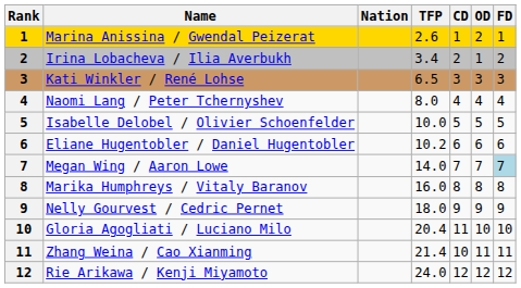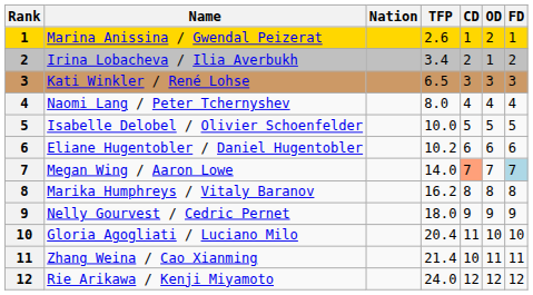 <table class="wikitable">
 <tr>
 <th>Rank</th>
 <th>Name</th>
 <th>Nation</th>
 <th>TFP</th>
 <th>CD</th>
 <th>OD</th>
 <th>FD</th>
 </tr>
 <tr bgcolor="gold">
 <td align="center"><strong>1</strong></td>
 <td><a href='#'>Marina Anissina</a> / <a href='#'>Gwendal Peizerat</a></td>
 <td></td>
 <td>2.6</td>
 <td>1</td>
 <td>2</td>
 <td>1</td>
 </tr>
 <tr bgcolor="silver">
 <td align="center"><strong>2</strong></td>
 <td><a href='#'>Irina Lobacheva</a> / <a href='#'>Ilia Averbukh</a></td>
 <td></td>
 <td>3.4</td>
 <td>2</td>
 <td>1</td>
 <td>2</td>
 </tr>
 <tr bgcolor="cc9966">
 <td align="center"><strong>3</strong></td>
 <td><a href='#'>Kati Winkler</a> / <a href='#'>René Lohse</a></td>
 <td></td>
 <td>6.5</td>
 <td>3</td>
 <td>3</td>
 <td>3</td>
 </tr>
 <tr>
 <th>4</th>
 <td><a href='#'>Naomi Lang</a> / <a href='#'>Peter Tchernyshev</a></td>
 <td></td>
 <td>8.0</td>
 <td>4</td>
 <td>4</td>
 <td>4</td>
 </tr>
 <tr>
 <th>5</th>
 <td><a href='#'>Isabelle Delobel</a> / <a href='#'>Olivier Schoenfelder</a></td>
 <td></td>
 <td>10.0</td>
 <td>5</td>
 <td>5</td>
 <td>5</td>
 </tr>
 <tr>
 <th>6</th>
 <td><a href='#'>Eliane Hugentobler</a> / <a href='#'>Daniel Hugentobler</a></td>
 <td></td>
 <td>10.2</td>
 <td>6</td>
 <td>6</td>
 <td>6</td>
 </tr>
 <tr>
 <th>7</th>
 <td><a href='#'>Megan Wing</a> / <a href='#'>Aaron Lowe</a></td>
 <td></td>
 <td>14.0</td>
-<td>7</td>
+<td style="background: lightsalmon;">7</td>
 <td>7</td>
 <td style="background: lightblue;">7</td>
 </tr>
 <tr>
 <th>8</th>
 <td><a href='#'>Marika Humphreys</a> / <a href='#'>Vitaly Baranov</a></td>
 <td></td>
-<td>16.0</td>
+<td>16.2</td>
 <td>8</td>
 <td>8</td>
 <td>8</td>
 </tr>
 <tr>
 <th>9</th>
 <td><a href='#'>Nelly Gourvest</a> / <a href='#'>Cedric Pernet</a></td>
 <td></td>
 <td>18.0</td>
 <td>9</td>
 <td>9</td>
 <td>9</td>
 </tr>
 <tr>
 <th>10</th>
 <td><a href='#'>Gloria Agogliati</a> / <a href='#'>Luciano Milo</a></td>
 <td></td>
 <td>20.4</td>
 <td>11</td>
 <td>10</td>
 <td>10</td>
 </tr>
 <tr>
 <th>11</th>
 <td><a href='#'>Zhang Weina</a> / <a href='#'>Cao Xianming</a></td>
 <td></td>
 <td>21.4</td>
 <td>10</td>
 <td>11</td>
 <td>11</td>
 </tr>
 <tr>
 <th>12</th>
 <td><a href='#'>Rie Arikawa</a> / <a href='#'>Kenji Miyamoto</a></td>
 <td></td>
 <td>24.0</td>
 <td>12</td>
 <td>12</td>
 <td>12</td>
 </tr>
 </table>
